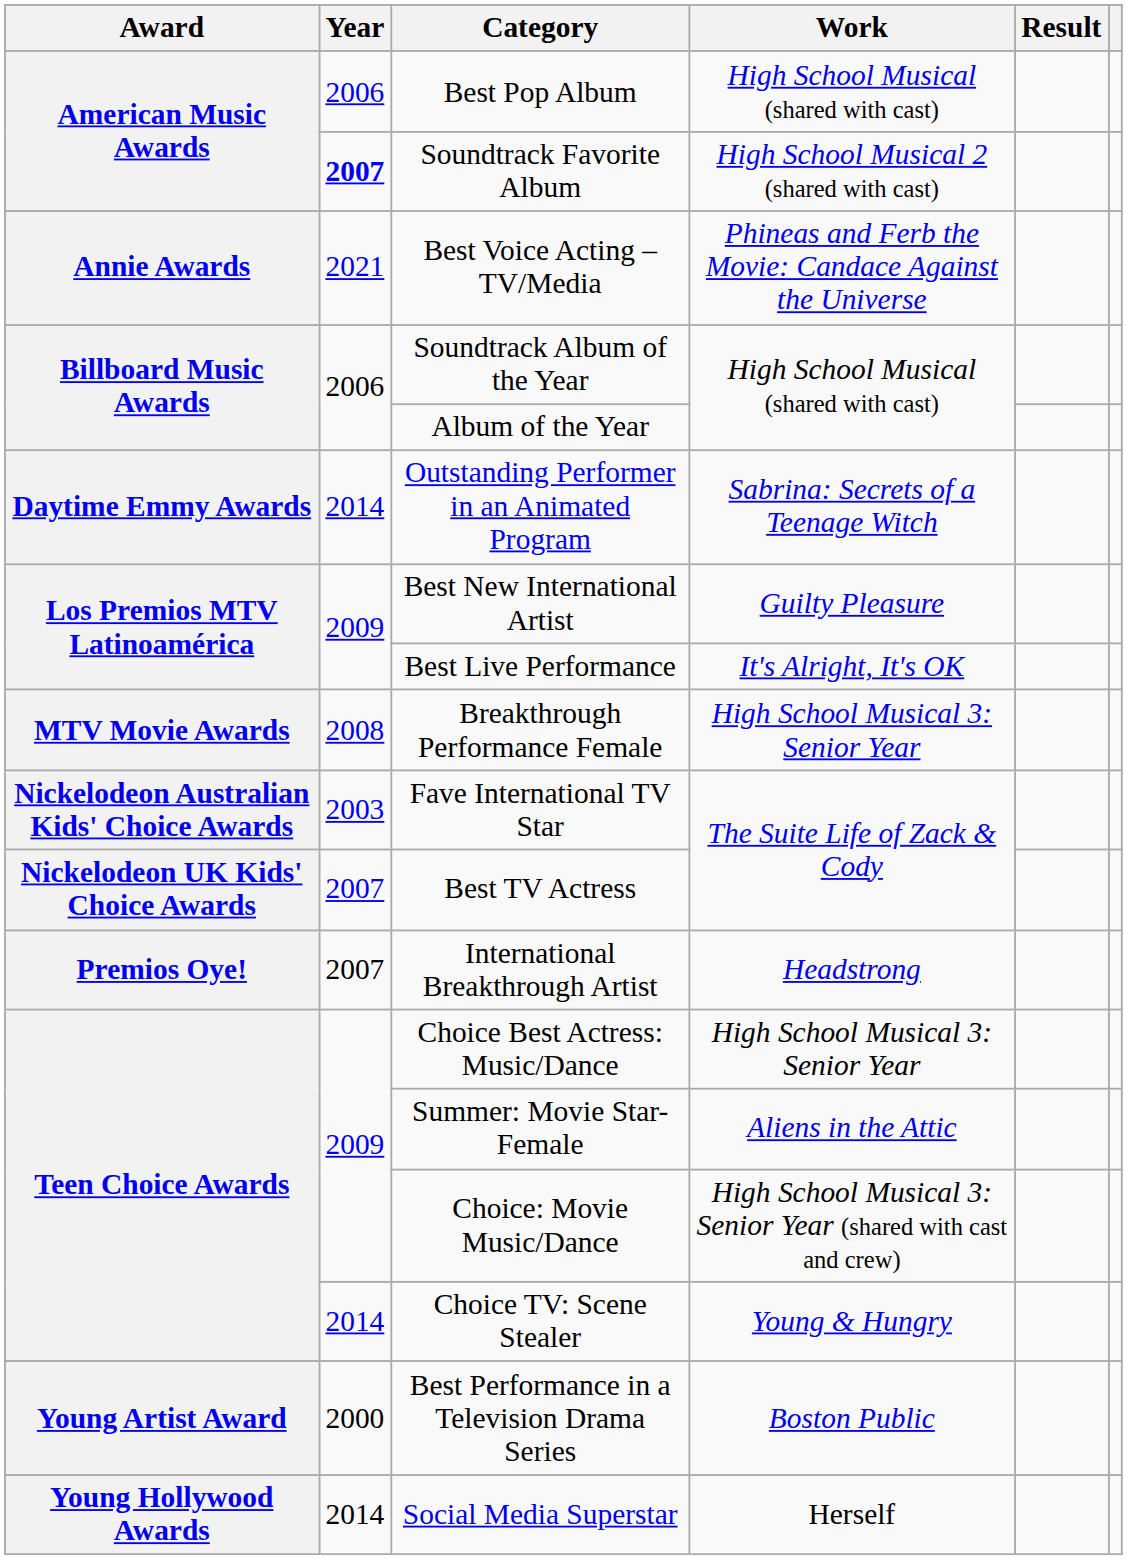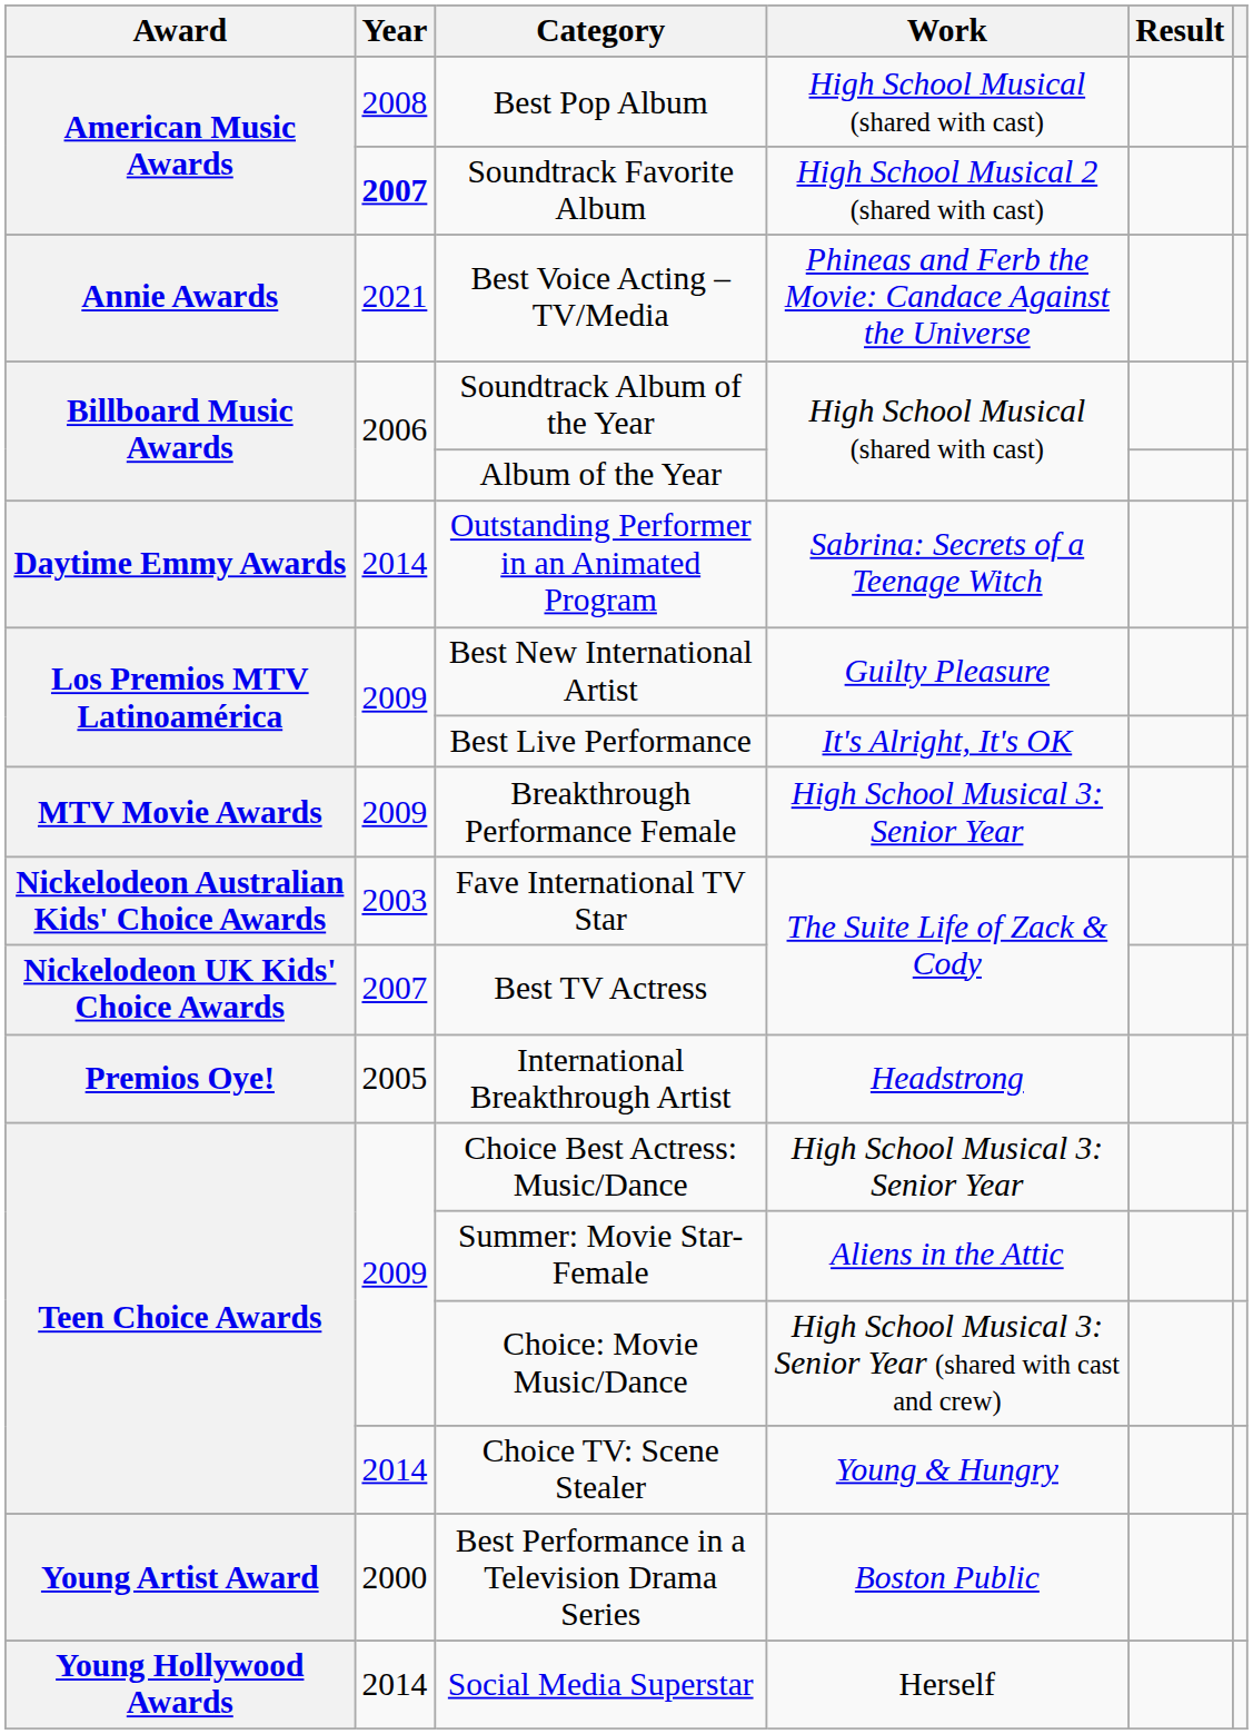 <table class="wikitable plainrowheaders" style="text-align:center">
 <tr>
 <th scope="col">Award</th>
 <th scope="col">Year</th>
 <th scope="col">Category</th>
 <th scope="col">Work</th>
 <th scope="col">Result</th>
 <th scope="col"></th>
 </tr>
 <tr>
 <th scope="row" rowspan="2"><a href='#'>American Music Awards</a></th>
-<td><a href='#'>2006</a></td>
+<td><a href='#'>2008</a></td>
 <td>Best Pop Album</td>
 <td><em><a href='#'>High School Musical</a></em> <small>(shared with cast)</small></td>
 <td></td>
 <td></td>
 </tr>
 <tr>
 <td><strong><a href='#'>2007</a></strong></td>
 <td>Soundtrack Favorite Album</td>
 <td><em><a href='#'>High School Musical 2</a></em> <small>(shared with cast)</small></td>
 <td></td>
 <td></td>
 </tr>
 <tr>
 <th scope="row"><a href='#'>Annie Awards</a></th>
 <td><a href='#'>2021</a></td>
 <td>Best Voice Acting – TV/Media</td>
 <td><em><a href='#'>Phineas and Ferb the Movie: Candace Against the Universe</a></em></td>
 <td></td>
 <td></td>
 </tr>
 <tr>
 <th scope="row" rowspan="2"><a href='#'>Billboard Music Awards</a></th>
 <td rowspan="2">2006</td>
 <td>Soundtrack Album of the Year</td>
 <td rowspan="2"><em>High School Musical</em> <small>(shared with cast)</small></td>
 <td></td>
 <td></td>
 </tr>
 <tr>
 <td>Album of the Year</td>
 <td></td>
 <td></td>
 </tr>
 <tr>
 <th scope="row"><a href='#'>Daytime Emmy Awards</a></th>
 <td><a href='#'>2014</a></td>
 <td><a href='#'>Outstanding Performer in an Animated Program</a></td>
 <td><em><a href='#'>Sabrina: Secrets of a Teenage Witch</a></em></td>
 <td></td>
 <td></td>
 </tr>
 <tr>
 <th scope="row" rowspan="2"><a href='#'>Los Premios MTV Latinoamérica</a></th>
 <td rowspan="2"><a href='#'>2009</a></td>
 <td>Best New International Artist</td>
 <td><em><a href='#'>Guilty Pleasure</a></em></td>
 <td></td>
 <td></td>
 </tr>
 <tr>
 <td>Best Live Performance</td>
 <td><em><a href='#'>It's Alright, It's OK</a></em></td>
 <td></td>
 <td></td>
 </tr>
 <tr>
 <th scope="row"><a href='#'>MTV Movie Awards</a></th>
-<td><a href='#'>2008</a></td>
+<td><a href='#'>2009</a></td>
 <td>Breakthrough Performance Female</td>
 <td><em><a href='#'>High School Musical 3: Senior Year</a></em></td>
 <td></td>
 <td></td>
 </tr>
 <tr>
 <th scope="row"><a href='#'>Nickelodeon Australian Kids' Choice Awards</a></th>
 <td><a href='#'>2003</a></td>
 <td>Fave International TV Star</td>
 <td rowspan="2"><em><a href='#'>The Suite Life of Zack & Cody</a></em></td>
 <td></td>
 <td></td>
 </tr>
 <tr>
 <th scope="row"><a href='#'>Nickelodeon UK Kids' Choice Awards</a></th>
 <td><a href='#'>2007</a></td>
 <td>Best TV Actress</td>
 <td></td>
 <td></td>
 </tr>
 <tr>
 <th scope="row"><a href='#'>Premios Oye!</a></th>
-<td>2007</td>
+<td>2005</td>
 <td>International Breakthrough Artist</td>
 <td><em><a href='#'>Headstrong</a></em></td>
 <td></td>
 <td></td>
 </tr>
 <tr>
 <th scope="row" rowspan="4"><a href='#'>Teen Choice Awards</a></th>
 <td rowspan="3"><a href='#'>2009</a></td>
 <td>Choice Best Actress: Music/Dance</td>
 <td><em>High School Musical 3: Senior Year</em></td>
 <td></td>
 <td></td>
 </tr>
 <tr>
 <td>Summer: Movie Star-Female</td>
 <td><em><a href='#'>Aliens in the Attic</a></em></td>
 <td></td>
 <td></td>
 </tr>
 <tr>
 <td>Choice: Movie Music/Dance</td>
 <td><em>High School Musical 3: Senior Year</em> <small>(shared with cast and crew)</small></td>
 <td></td>
 <td></td>
 </tr>
 <tr>
 <td><a href='#'>2014</a></td>
 <td>Choice TV: Scene Stealer</td>
 <td><em><a href='#'>Young & Hungry</a></em></td>
 <td></td>
 <td></td>
 </tr>
 <tr>
 <th scope="row"><a href='#'>Young Artist Award</a></th>
 <td>2000</td>
 <td>Best Performance in a Television Drama Series</td>
 <td><em><a href='#'>Boston Public</a></em></td>
 <td></td>
 <td></td>
 </tr>
 <tr>
 <th scope="row"><a href='#'>Young Hollywood Awards</a></th>
 <td>2014</td>
 <td><a href='#'>Social Media Superstar</a></td>
 <td>Herself</td>
 <td></td>
 <td></td>
 </tr>
 </table>
